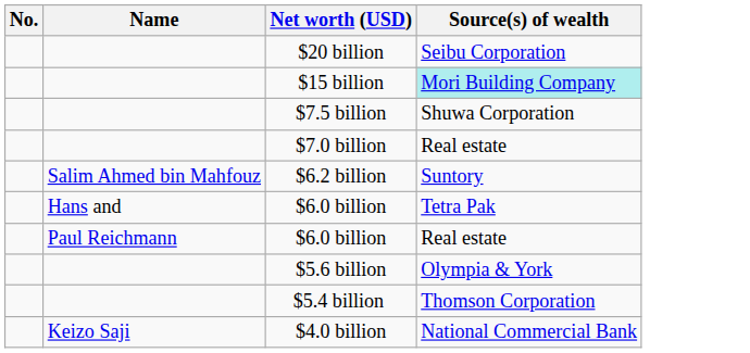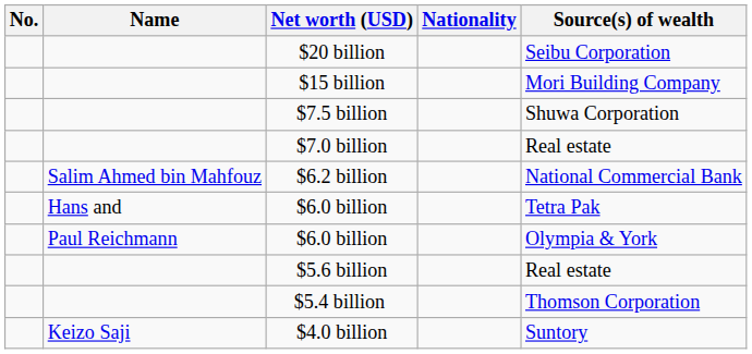 <table class="wikitable sortable">
 <tr>
 <th>No.</th>
 <th>Name</th>
 <th><a href='#'>Net worth</a> (<a href='#'>USD</a>)</th>
+<th><a href='#'>Nationality</a></th>
 <th>Source(s) of wealth</th>
 </tr>
 <tr>
 <td style="text-align:center;"></td>
 <td></td>
 <td style="text-align:center;">$20 billion</td>
+<td></td>
 <td><a href='#'>Seibu Corporation</a></td>
 </tr>
 <tr>
 <td style="text-align:center;"></td>
 <td></td>
 <td style="text-align:center;">$15 billion</td>
-<td style="background: paleturquoise;"><a href='#'>Mori Building Company</a></td>
+<td></td>
+<td><a href='#'>Mori Building Company</a></td>
 </tr>
 <tr>
 <td style="text-align:center;"></td>
 <td></td>
 <td style="text-align:center;">$7.5 billion</td>
+<td></td>
 <td>Shuwa Corporation</td>
 </tr>
 <tr>
 <td style="text-align:center;"></td>
 <td></td>
 <td style="text-align:center;">$7.0 billion</td>
+<td></td>
 <td>Real estate</td>
 </tr>
 <tr>
 <td style="text-align:center;"></td>
 <td><a href='#'>Salim Ahmed bin Mahfouz</a></td>
 <td style="text-align:center;">$6.2 billion</td>
-<td><a href='#'>Suntory</a></td>
+<td></td>
+<td><a href='#'>National Commercial Bank</a></td>
 </tr>
 <tr>
 <td style="text-align:center;"></td>
 <td><a href='#'>Hans</a> and </td>
 <td style="text-align:center;">$6.0 billion</td>
+<td></td>
 <td><a href='#'>Tetra Pak</a></td>
 </tr>
 <tr>
 <td style="text-align:center;"></td>
 <td><a href='#'>Paul Reichmann</a></td>
 <td style="text-align:center;">$6.0 billion</td>
+<td></td>
+<td><a href='#'>Olympia & York</a></td>
+</tr>
+<tr>
+<td style="text-align:center;"></td>
+<td></td>
+<td style="text-align:center;">$5.6 billion</td>
+<td></td>
 <td>Real estate</td>
 </tr>
 <tr>
 <td style="text-align:center;"></td>
 <td></td>
-<td style="text-align:center;">$5.6 billion</td>
-<td><a href='#'>Olympia & York</a></td>
-</tr>
-<tr>
-<td style="text-align:center;"></td>
+<td style="text-align:center;">$5.4 billion </td>
 <td></td>
-<td style="text-align:center;">$5.4 billion </td>
 <td><a href='#'>Thomson Corporation</a></td>
 </tr>
 <tr>
 <td style="text-align:center;"></td>
 <td><a href='#'>Keizo Saji</a></td>
 <td style="text-align:center;">$4.0 billion</td>
-<td><a href='#'>National Commercial Bank</a></td>
+<td></td>
+<td><a href='#'>Suntory</a></td>
 </tr>
 </table>
